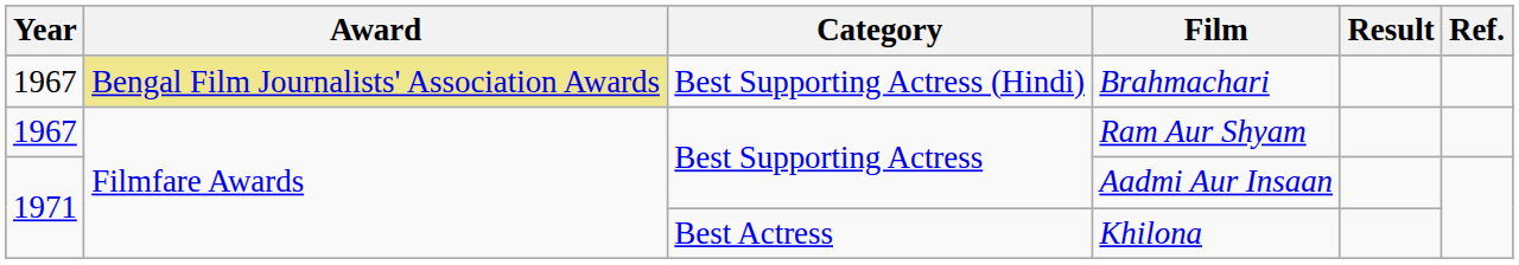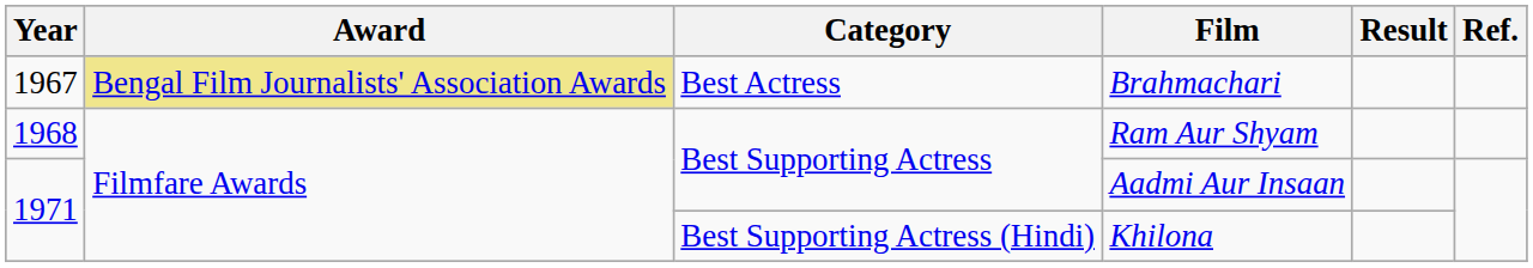 <table class="wikitable sortable">
 <tr>
 <th>Year</th>
 <th>Award</th>
 <th>Category</th>
 <th>Film</th>
 <th>Result</th>
 <th>Ref.</th>
 </tr>
 <tr>
 <td>1967</td>
 <td style="background: khaki;"><a href='#'>Bengal Film Journalists' Association Awards</a></td>
-<td><a href='#'>Best Supporting Actress (Hindi)</a></td>
+<td><a href='#'>Best Actress</a></td>
 <td><em><a href='#'>Brahmachari</a></em></td>
 <td></td>
 <td></td>
 </tr>
 <tr>
-<td><a href='#'>1967</a></td>
+<td><a href='#'>1968</a></td>
 <td rowspan="3"><a href='#'>Filmfare Awards</a></td>
 <td rowspan="2"><a href='#'>Best Supporting Actress</a></td>
 <td><em><a href='#'>Ram Aur Shyam</a></em></td>
 <td></td>
 <td></td>
 </tr>
 <tr>
 <td rowspan="2"><a href='#'>1971</a></td>
 <td><em><a href='#'>Aadmi Aur Insaan</a></em></td>
 <td></td>
 <td rowspan="2"></td>
 </tr>
 <tr>
-<td><a href='#'>Best Actress</a></td>
+<td><a href='#'>Best Supporting Actress (Hindi)</a></td>
 <td><em><a href='#'>Khilona</a></em></td>
 <td></td>
 </tr>
 </table>
